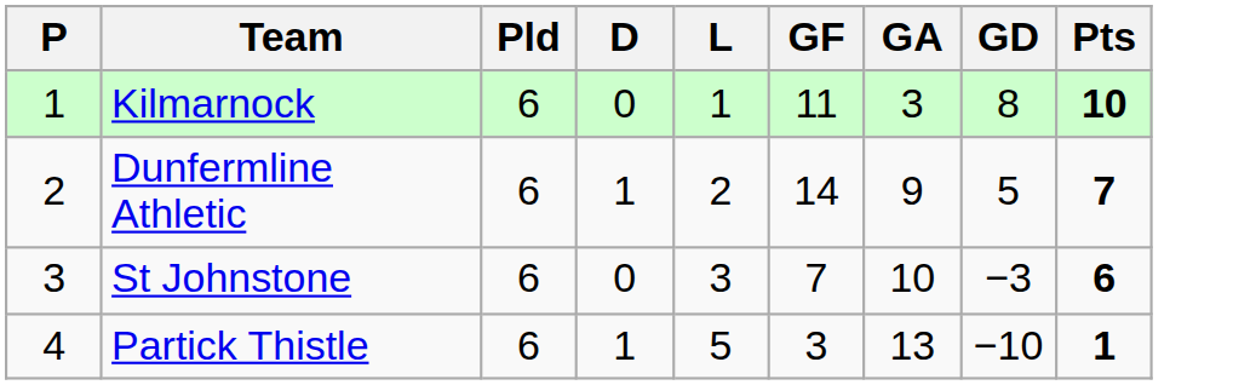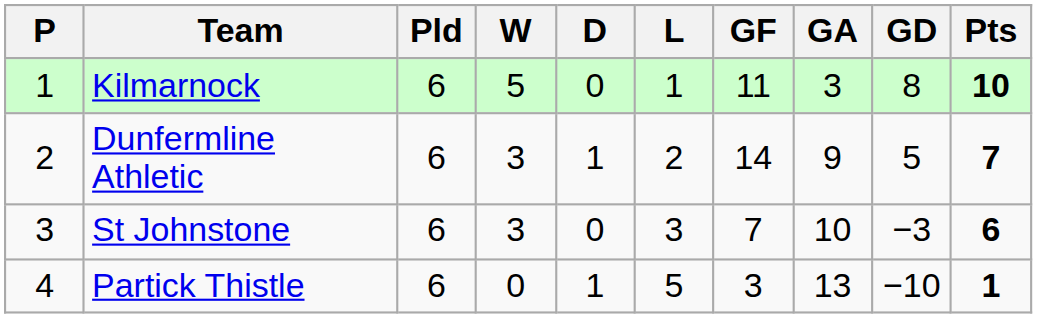 <table class="wikitable" style="text-align: center;">
 <tr>
 <th width=30>P</th>
 <th width=140>Team</th>
 <th width=30>Pld</th>
+<th width=30>W</th>
 <th width=30>D</th>
 <th width=30>L</th>
 <th width=30>GF</th>
 <th width=30>GA</th>
 <th width=30>GD</th>
 <th width=30>Pts</th>
 </tr>
 <tr style="background:#ccffcc;">
 <td>1</td>
 <td align=left><a href='#'>Kilmarnock</a></td>
 <td>6</td>
+<td>5</td>
 <td>0</td>
 <td>1</td>
 <td>11</td>
 <td>3</td>
 <td>8</td>
 <td><strong>10</strong></td>
 </tr>
 <tr>
 <td>2</td>
 <td align=left><a href='#'>Dunfermline Athletic</a></td>
 <td>6</td>
+<td>3</td>
 <td>1</td>
 <td>2</td>
 <td>14</td>
 <td>9</td>
 <td>5</td>
 <td><strong>7</strong></td>
 </tr>
 <tr>
 <td>3</td>
 <td align=left><a href='#'>St Johnstone</a></td>
 <td>6</td>
+<td>3</td>
 <td>0</td>
 <td>3</td>
 <td>7</td>
 <td>10</td>
 <td>−3</td>
 <td><strong>6</strong></td>
 </tr>
 <tr>
 <td>4</td>
 <td align=left><a href='#'>Partick Thistle</a></td>
 <td>6</td>
+<td>0</td>
 <td>1</td>
 <td>5</td>
 <td>3</td>
 <td>13</td>
 <td>−10</td>
 <td><strong>1</strong></td>
 </tr>
 </table>
